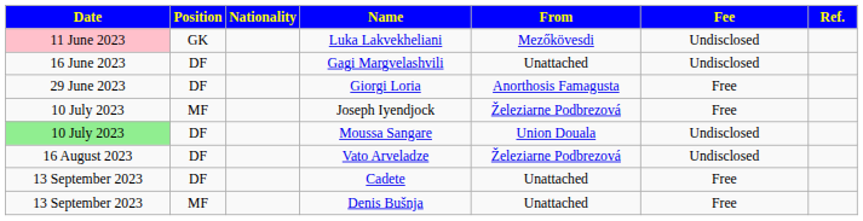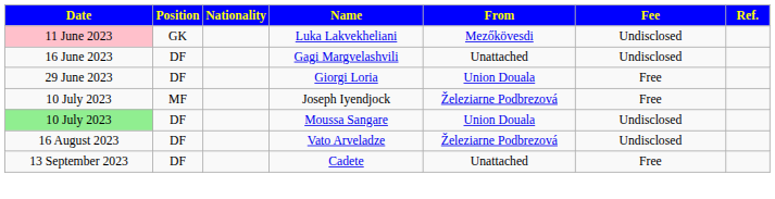 <table class="wikitable" style="text-align:center; font-size:90%; ">
 <tr>
 <th style="background:#0000FF; color:#ffff00; width:200px;">Date</th>
 <th style="background:#0000FF; color:#ffff00; width:50px;">Position</th>
 <th style="background:#0000FF; color:#ffff00; width:50px;">Nationality</th>
 <th style="background:#0000FF; color:#ffff00; width:200px;">Name</th>
 <th style="background:#0000FF; color:#ffff00; width:200px;">From</th>
 <th style="background:#0000FF; color:#ffff00; width:200px;">Fee</th>
 <th style="background:#0000FF; color:#ffff00; width:50px;">Ref.</th>
 </tr>
 <tr>
 <td style="background: pink;">11 June 2023</td>
 <td>GK</td>
 <td></td>
 <td><a href='#'>Luka Lakvekheliani</a></td>
 <td><a href='#'>Mezőkövesdi</a></td>
 <td>Undisclosed</td>
 <td></td>
 </tr>
 <tr>
 <td>16 June 2023</td>
 <td>DF</td>
 <td></td>
 <td><a href='#'>Gagi Margvelashvili</a></td>
 <td>Unattached</td>
 <td>Undisclosed</td>
 <td></td>
 </tr>
 <tr>
 <td>29 June 2023</td>
 <td>DF</td>
 <td></td>
 <td><a href='#'>Giorgi Loria</a></td>
-<td><a href='#'>Anorthosis Famagusta</a></td>
+<td><a href='#'>Union Douala</a></td>
 <td>Free</td>
 <td></td>
 </tr>
 <tr>
 <td>10 July 2023</td>
 <td>MF</td>
 <td></td>
 <td>Joseph Iyendjock</td>
 <td><a href='#'>Železiarne Podbrezová</a></td>
 <td>Free</td>
 <td></td>
 </tr>
 <tr>
 <td style="background: lightgreen;">10 July 2023</td>
 <td>DF</td>
 <td></td>
 <td><a href='#'>Moussa Sangare</a></td>
 <td><a href='#'>Union Douala</a></td>
 <td>Undisclosed</td>
 <td></td>
 </tr>
 <tr>
 <td>16 August 2023</td>
 <td>DF</td>
 <td></td>
 <td><a href='#'>Vato Arveladze</a></td>
 <td><a href='#'>Železiarne Podbrezová</a></td>
 <td>Undisclosed</td>
 <td></td>
 </tr>
 <tr>
 <td>13 September 2023</td>
 <td>DF</td>
 <td></td>
 <td><a href='#'>Cadete</a></td>
 <td>Unattached</td>
 <td>Free</td>
 <td></td>
 </tr>
-<tr>
-<td>13 September 2023</td>
-<td>MF</td>
-<td></td>
-<td><a href='#'>Denis Bušnja</a></td>
-<td>Unattached</td>
-<td>Free</td>
-<td></td>
-</tr>
 </table>
